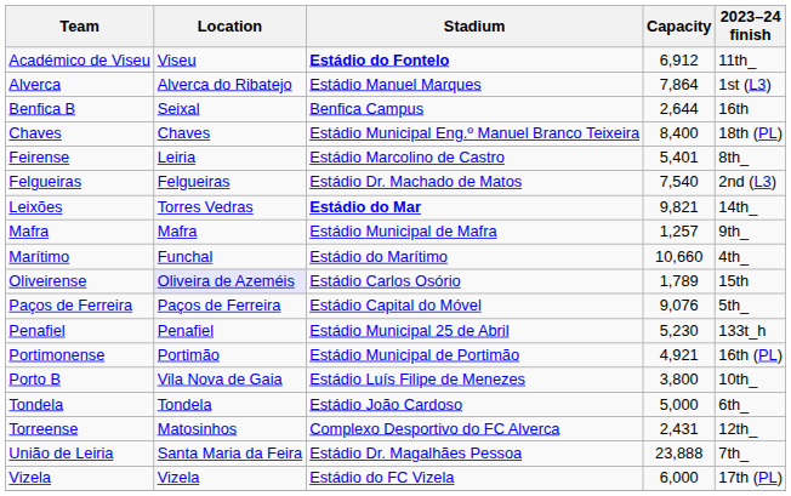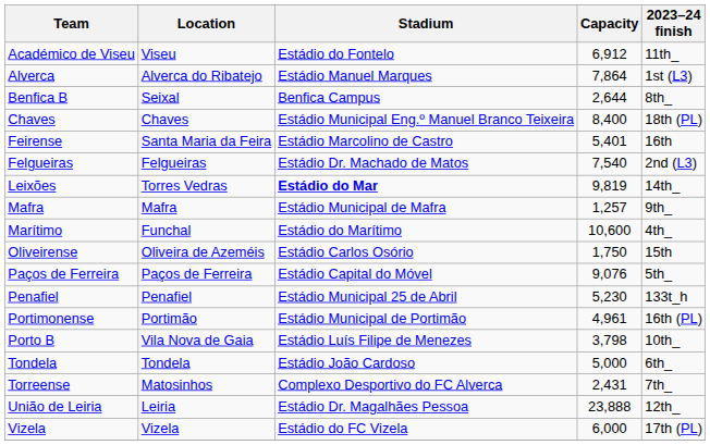 <table class="wikitable sortable">
 <tr>
 <th>Team</th>
 <th>Location</th>
 <th>Stadium</th>
 <th>Capacity</th>
 <th data-sort-type="number">2023–24<br>finish</th>
 </tr>
 <tr>
 <td><a href='#'>Académico de Viseu</a></td>
 <td><a href='#'>Viseu</a></td>
-<td><strong><a href='#'>Estádio do Fontelo</a></strong></td>
+<td><a href='#'>Estádio do Fontelo</a></td>
 <td style="text-align:center;">6,912</td>
 <td>11th_</td>
 </tr>
 <tr>
 <td><a href='#'>Alverca</a></td>
 <td><a href='#'>Alverca do Ribatejo</a></td>
 <td><a href='#'>Estádio Manuel Marques</a></td>
 <td style="text-align:center;">7,864</td>
 <td>1st (<a href='#'>L3</a>)</td>
 </tr>
 <tr>
 <td><a href='#'>Benfica B</a></td>
 <td><a href='#'>Seixal</a></td>
 <td><a href='#'>Benfica Campus</a></td>
 <td style="text-align:center;">2,644</td>
-<td>16th</td>
+<td>8th_</td>
 </tr>
 <tr>
 <td><a href='#'>Chaves</a></td>
 <td><a href='#'>Chaves</a></td>
 <td><a href='#'>Estádio Municipal Eng.º Manuel Branco Teixeira</a></td>
 <td style="text-align:center;">8,400</td>
 <td>18th (<a href='#'>PL</a>)</td>
 </tr>
 <tr>
 <td><a href='#'>Feirense</a></td>
-<td><a href='#'>Leiria</a></td>
+<td><a href='#'>Santa Maria da Feira</a></td>
 <td><a href='#'>Estádio Marcolino de Castro</a></td>
 <td style="text-align:center;">5,401</td>
-<td>8th_</td>
+<td>16th</td>
 </tr>
 <tr>
 <td><a href='#'>Felgueiras</a></td>
 <td><a href='#'>Felgueiras</a></td>
 <td><a href='#'>Estádio Dr. Machado de Matos</a></td>
 <td style="text-align:center;">7,540</td>
 <td>2nd (<a href='#'>L3</a>)</td>
 </tr>
 <tr>
 <td><a href='#'>Leixões</a></td>
 <td><a href='#'>Torres Vedras</a></td>
 <td><strong><a href='#'>Estádio do Mar</a></strong></td>
-<td style="text-align:center;">9,821</td>
+<td style="text-align:center;">9,819</td>
 <td>14th_</td>
 </tr>
 <tr>
 <td><a href='#'>Mafra</a></td>
 <td><a href='#'>Mafra</a></td>
 <td><a href='#'>Estádio Municipal de Mafra</a></td>
 <td style="text-align:center;">1,257</td>
 <td>9th_</td>
 </tr>
 <tr>
 <td><a href='#'>Marítimo</a></td>
 <td> <a href='#'>Funchal</a></td>
 <td><a href='#'>Estádio do Marítimo</a></td>
-<td style="text-align:center;">10,660</td>
+<td style="text-align:center;">10,600</td>
 <td>4th_</td>
 </tr>
 <tr>
 <td><a href='#'>Oliveirense</a></td>
-<td style="background: lavender;"><a href='#'>Oliveira de Azeméis</a></td>
+<td><a href='#'>Oliveira de Azeméis</a></td>
 <td><a href='#'>Estádio Carlos Osório</a></td>
-<td style="text-align:center;">1,789</td>
+<td style="text-align:center;">1,750</td>
 <td>15th</td>
 </tr>
 <tr>
 <td><a href='#'>Paços de Ferreira</a></td>
 <td><a href='#'>Paços de Ferreira</a></td>
 <td><a href='#'>Estádio Capital do Móvel</a></td>
 <td style="text-align:center;">9,076</td>
 <td>5th_</td>
 </tr>
 <tr>
 <td><a href='#'>Penafiel</a></td>
 <td><a href='#'>Penafiel</a></td>
 <td><a href='#'>Estádio Municipal 25 de Abril</a></td>
 <td style="text-align:center;">5,230</td>
 <td>133t_h</td>
 </tr>
 <tr>
 <td><a href='#'>Portimonense</a></td>
 <td><a href='#'>Portimão</a></td>
 <td><a href='#'>Estádio Municipal de Portimão</a></td>
-<td style="text-align:center;">4,921</td>
+<td style="text-align:center;">4,961</td>
 <td>16th (<a href='#'>PL</a>)</td>
 </tr>
 <tr>
 <td><a href='#'>Porto B</a></td>
 <td><a href='#'>Vila Nova de Gaia</a></td>
 <td><a href='#'>Estádio Luís Filipe de Menezes</a></td>
-<td style="text-align:center;">3,800</td>
+<td style="text-align:center;">3,798</td>
 <td>10th_</td>
 </tr>
 <tr>
 <td><a href='#'>Tondela</a></td>
 <td><a href='#'>Tondela</a></td>
 <td><a href='#'>Estádio João Cardoso</a></td>
 <td style="text-align:center;">5,000</td>
 <td>6th_</td>
 </tr>
 <tr>
 <td><a href='#'>Torreense</a></td>
 <td><a href='#'>Matosinhos</a></td>
 <td><a href='#'>Complexo Desportivo do FC Alverca</a></td>
 <td style="text-align:center;">2,431</td>
-<td>12th_</td>
+<td>7th_</td>
 </tr>
 <tr>
 <td><a href='#'>União de Leiria</a></td>
-<td><a href='#'>Santa Maria da Feira</a></td>
+<td><a href='#'>Leiria</a></td>
 <td><a href='#'>Estádio Dr. Magalhães Pessoa</a></td>
 <td style="text-align:center;">23,888</td>
-<td>7th_</td>
+<td>12th_</td>
 </tr>
 <tr>
 <td><a href='#'>Vizela</a></td>
 <td><a href='#'>Vizela</a></td>
 <td><a href='#'>Estádio do FC Vizela</a></td>
 <td style="text-align:center;">6,000</td>
 <td>17th (<a href='#'>PL</a>)</td>
 </tr>
 <tr>
 </tr>
 </table>
